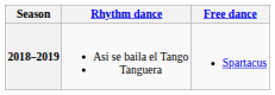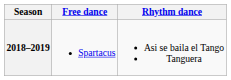 <table class=wikitable style=text-align:center>
 <tr>
 <th>Season</th>
+<th><a href='#'>Free dance</a></th>
 <th><a href='#'>Rhythm dance</a></th>
-<th><a href='#'>Free dance</a></th>
 </tr>
 <tr>
 <th>2018–2019 <br> </th>
+<td><br><ul><li><a href='#'>Spartacus</a> <br></li></ul></td>
 <td><br><ul><li> Asi se baila el Tango <br></li><li> Tanguera <br></li></ul></td>
-<td><br><ul><li><a href='#'>Spartacus</a> <br></li></ul></td>
 </tr>
 </table>
